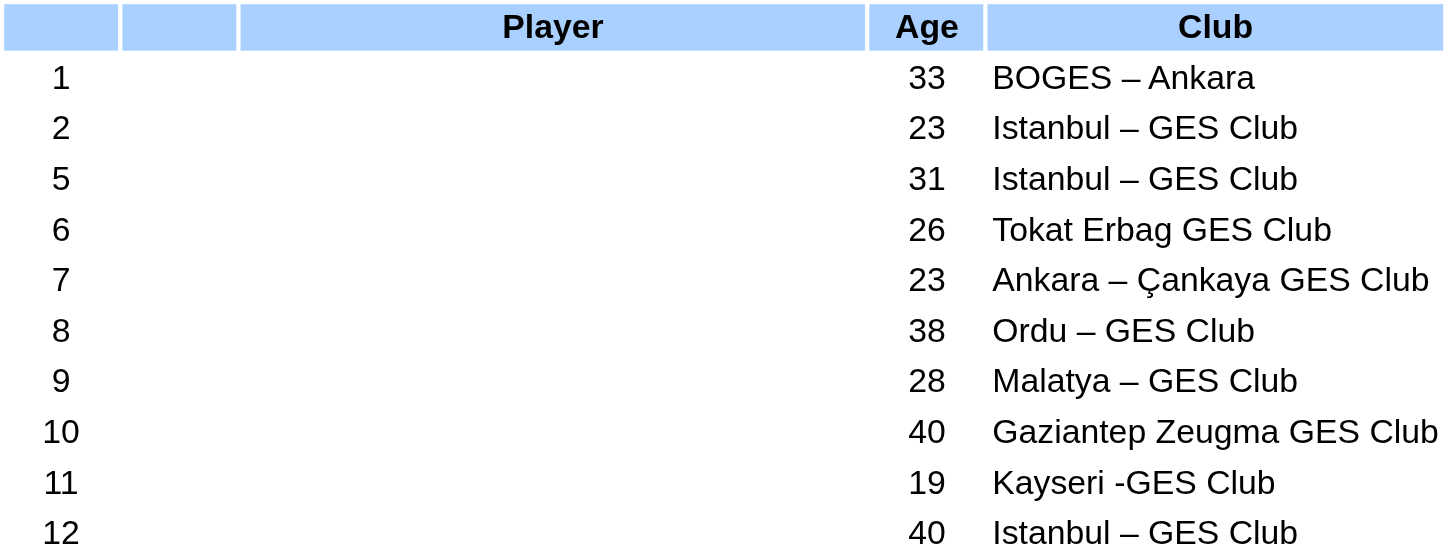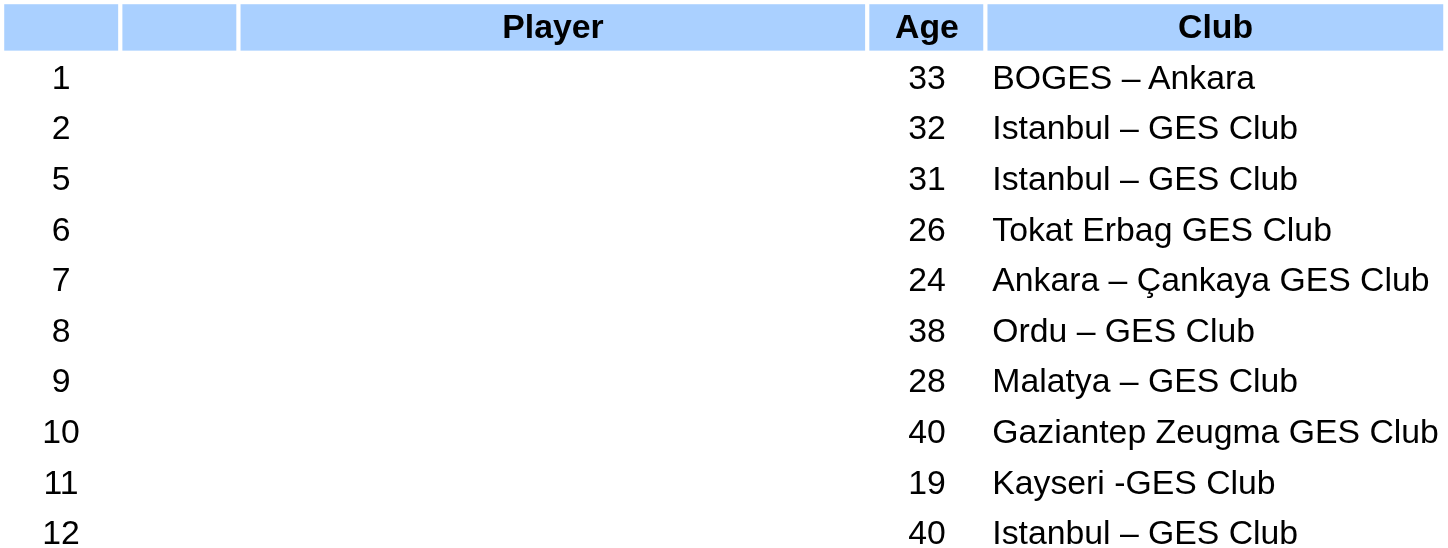 <table class="sortable" border="0" cellspacing="2" cellpadding="2">
 <tr style="background-color:#AAD0FF">
 <th width=8%></th>
 <th width=8%></th>
 <th width=44%>Player</th>
 <th width=8%>Age</th>
 <th width=32%>Club</th>
 </tr>
 <tr>
 <td style="text-align: center;">1</td>
 <td style="text-align: center;"></td>
 <td></td>
 <td style="text-align: center;">33</td>
 <td>BOGES – Ankara</td>
 </tr>
 <tr>
 <td style="text-align: center;">2</td>
 <td style="text-align: center;"></td>
 <td></td>
-<td style="text-align: center;">23</td>
+<td style="text-align: center;">32</td>
 <td>Istanbul – GES Club</td>
 </tr>
 <tr>
 <td style="text-align: center;">5</td>
 <td style="text-align: center;"></td>
 <td></td>
 <td style="text-align: center;">31</td>
 <td>Istanbul – GES Club</td>
 </tr>
 <tr>
 <td style="text-align: center;">6</td>
 <td style="text-align: center;"></td>
 <td></td>
 <td style="text-align: center;">26</td>
 <td>Tokat Erbag GES Club</td>
 </tr>
 <tr>
 <td style="text-align: center;">7</td>
 <td style="text-align: center;"></td>
 <td></td>
-<td style="text-align: center;">23</td>
+<td style="text-align: center;">24</td>
 <td>Ankara – Çankaya GES Club</td>
 </tr>
 <tr>
 <td style="text-align: center;">8</td>
 <td style="text-align: center;"></td>
 <td></td>
 <td style="text-align: center;">38</td>
 <td>Ordu – GES Club</td>
 </tr>
 <tr>
 <td style="text-align: center;">9</td>
 <td style="text-align: center;"></td>
 <td></td>
 <td style="text-align: center;">28</td>
 <td>Malatya – GES Club</td>
 </tr>
 <tr>
 <td style="text-align: center;">10</td>
 <td style="text-align: center;"></td>
 <td></td>
 <td style="text-align: center;">40</td>
 <td>Gaziantep Zeugma GES Club</td>
 </tr>
 <tr>
 <td style="text-align: center;">11</td>
 <td style="text-align: center;"></td>
 <td></td>
 <td style="text-align: center;">19</td>
 <td>Kayseri -GES Club</td>
 </tr>
 <tr>
 <td style="text-align: center;">12</td>
 <td style="text-align: center;"></td>
 <td></td>
 <td style="text-align: center;">40</td>
 <td>Istanbul – GES Club</td>
 </tr>
 </table>
